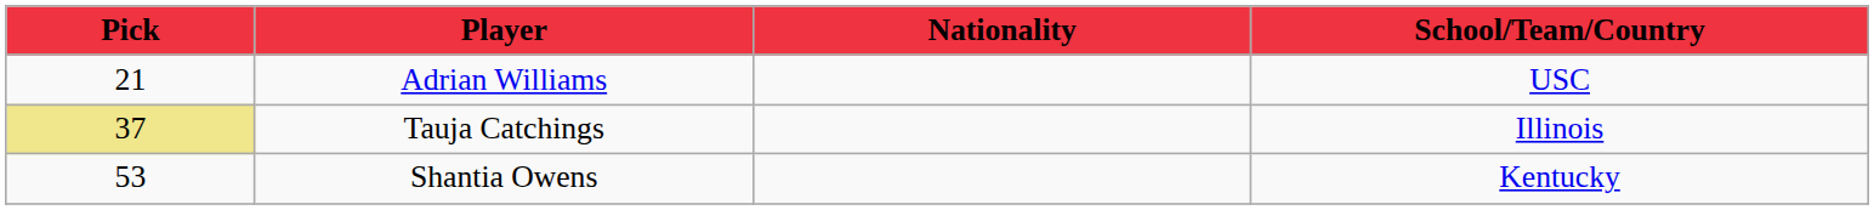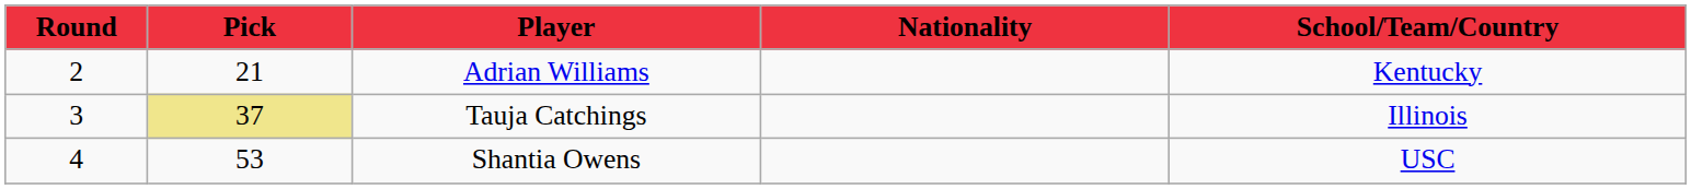 <table class="wikitable" style="text-align:center; width:60em">
 <tr>
+<th style="background: #EF3340" width="2%"><span>Round</span></th>
 <th style="background: #EF3340" width="5%"><span>Pick</span></th>
 <th style="background: #EF3340" width="10%"><span>Player</span></th>
 <th style="background: #EF3340" width="10%"><span>Nationality</span></th>
 <th style="background: #EF3340" width="10%"><span>School/Team/Country</span></th>
 </tr>
 <tr>
+<td>2</td>
 <td>21</td>
 <td><a href='#'>Adrian Williams</a></td>
 <td></td>
-<td><a href='#'>USC</a></td>
+<td><a href='#'>Kentucky</a></td>
 </tr>
 <tr>
+<td>3</td>
 <td style="background: khaki;">37</td>
 <td>Tauja Catchings</td>
 <td></td>
 <td><a href='#'>Illinois</a></td>
 </tr>
 <tr>
+<td>4</td>
 <td>53</td>
 <td>Shantia Owens</td>
 <td></td>
-<td><a href='#'>Kentucky</a></td>
+<td><a href='#'>USC</a></td>
 </tr>
 </table>
